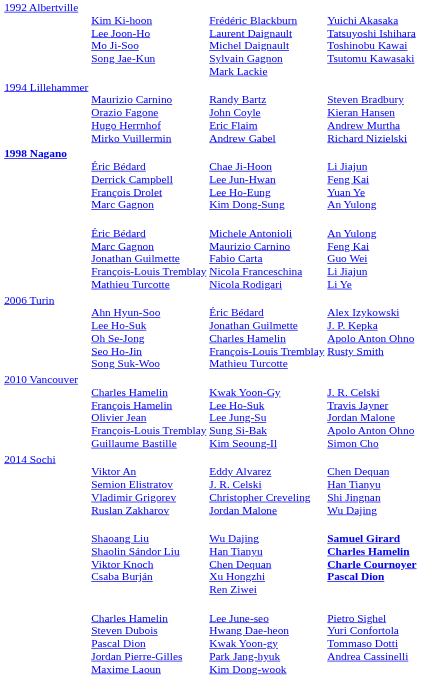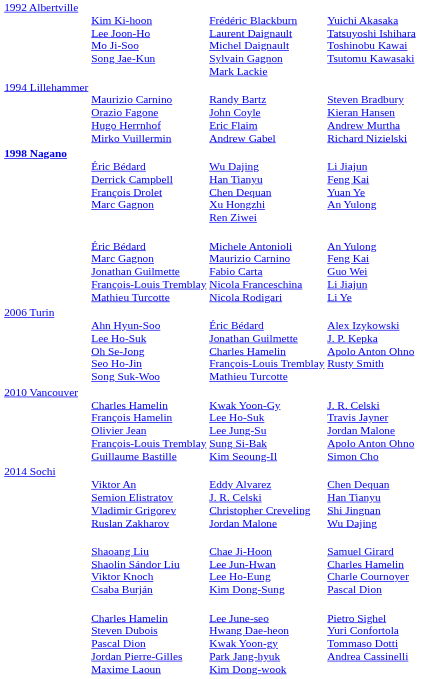 <table>
 <tr valign="top">
 <td><a href='#'>1992 Albertville</a><br></td>
 <td valign=top><br><a href='#'>Kim Ki-hoon</a><br><a href='#'>Lee Joon-Ho</a><br><a href='#'>Mo Ji-Soo</a><br><a href='#'>Song Jae-Kun</a></td>
 <td><br><a href='#'>Frédéric Blackburn</a><br><a href='#'>Laurent Daignault</a><br><a href='#'>Michel Daignault</a><br><a href='#'>Sylvain Gagnon</a><br><a href='#'>Mark Lackie</a></td>
 <td valign=top><br><a href='#'>Yuichi Akasaka</a><br><a href='#'>Tatsuyoshi Ishihara</a><br><a href='#'>Toshinobu Kawai</a><br><a href='#'>Tsutomu Kawasaki</a></td>
 </tr>
 <tr valign="top">
 <td><a href='#'>1994 Lillehammer</a><br></td>
 <td><br><a href='#'>Maurizio Carnino</a><br><a href='#'>Orazio Fagone</a><br><a href='#'>Hugo Herrnhof</a><br><a href='#'>Mirko Vuillermin</a></td>
 <td><br><a href='#'>Randy Bartz</a><br><a href='#'>John Coyle</a><br><a href='#'>Eric Flaim</a><br><a href='#'>Andrew Gabel</a></td>
 <td><br><a href='#'>Steven Bradbury</a><br><a href='#'>Kieran Hansen</a><br><a href='#'>Andrew Murtha</a><br><a href='#'>Richard Nizielski</a></td>
 </tr>
 <tr valign="top">
 <td><strong><a href='#'>1998 Nagano</a><br></strong></td>
 <td><br><a href='#'>Éric Bédard</a><br><a href='#'>Derrick Campbell</a><br><a href='#'>François Drolet</a><br><a href='#'>Marc Gagnon</a></td>
-<td><br><a href='#'>Chae Ji-Hoon</a><br><a href='#'>Lee Jun-Hwan</a><br><a href='#'>Lee Ho-Eung</a><br><a href='#'>Kim Dong-Sung</a></td>
+<td><br><a href='#'>Wu Dajing</a><br><a href='#'>Han Tianyu</a><br><a href='#'>Chen Dequan</a><br><a href='#'>Xu Hongzhi</a><br><a href='#'>Ren Ziwei</a></td>
 <td><br><a href='#'>Li Jiajun</a><br><a href='#'>Feng Kai</a><br><a href='#'>Yuan Ye</a><br><a href='#'>An Yulong</a></td>
 </tr>
 <tr valign="top">
 <td><br></td>
 <td><br><a href='#'>Éric Bédard</a><br><a href='#'>Marc Gagnon</a><br><a href='#'>Jonathan Guilmette</a><br><a href='#'>François-Louis Tremblay</a><br><a href='#'>Mathieu Turcotte</a></td>
 <td><br><a href='#'>Michele Antonioli</a><br><a href='#'>Maurizio Carnino</a><br><a href='#'>Fabio Carta</a><br><a href='#'>Nicola Franceschina</a><br><a href='#'>Nicola Rodigari</a></td>
 <td><br><a href='#'>An Yulong</a><br><a href='#'>Feng Kai</a><br><a href='#'>Guo Wei</a><br><a href='#'>Li Jiajun</a><br><a href='#'>Li Ye</a></td>
 </tr>
 <tr valign="top">
 <td><a href='#'>2006 Turin</a><br></td>
 <td><br><a href='#'>Ahn Hyun-Soo</a><br><a href='#'>Lee Ho-Suk</a><br><a href='#'>Oh Se-Jong</a><br><a href='#'>Seo Ho-Jin</a><br><a href='#'>Song Suk-Woo</a></td>
 <td><br><a href='#'>Éric Bédard</a><br><a href='#'>Jonathan Guilmette</a><br><a href='#'>Charles Hamelin</a><br><a href='#'>François-Louis Tremblay</a><br><a href='#'>Mathieu Turcotte</a></td>
 <td valign=top><br><a href='#'>Alex Izykowski</a><br><a href='#'>J. P. Kepka</a><br><a href='#'>Apolo Anton Ohno</a><br><a href='#'>Rusty Smith</a></td>
 </tr>
 <tr valign="top">
 <td><a href='#'>2010 Vancouver</a><br></td>
 <td><br><a href='#'>Charles Hamelin</a><br><a href='#'>François Hamelin</a><br><a href='#'>Olivier Jean</a><br><a href='#'>François-Louis Tremblay</a><br><a href='#'>Guillaume Bastille</a></td>
 <td><br><a href='#'>Kwak Yoon-Gy</a><br><a href='#'>Lee Ho-Suk</a><br><a href='#'>Lee Jung-Su</a><br><a href='#'>Sung Si-Bak</a><br><a href='#'>Kim Seoung-Il</a></td>
 <td><br><a href='#'>J. R. Celski</a><br><a href='#'>Travis Jayner</a><br><a href='#'>Jordan Malone</a><br><a href='#'>Apolo Anton Ohno</a><br><a href='#'>Simon Cho</a></td>
 </tr>
 <tr valign="top">
 <td><a href='#'>2014 Sochi</a><br></td>
 <td><br><a href='#'>Viktor An</a><br><a href='#'>Semion Elistratov</a><br><a href='#'>Vladimir Grigorev</a><br><a href='#'>Ruslan Zakharov</a></td>
 <td><br><a href='#'>Eddy Alvarez</a><br><a href='#'>J. R. Celski</a><br><a href='#'>Christopher Creveling</a><br><a href='#'>Jordan Malone</a></td>
 <td><br><a href='#'>Chen Dequan</a><br><a href='#'>Han Tianyu</a><br><a href='#'>Shi Jingnan</a><br><a href='#'>Wu Dajing</a></td>
 </tr>
 <tr valign="top">
 <td><br></td>
 <td><br><a href='#'>Shaoang Liu</a><br><a href='#'>Shaolin Sándor Liu</a><br><a href='#'>Viktor Knoch</a><br><a href='#'>Csaba Burján</a></td>
-<td><br><a href='#'>Wu Dajing</a><br><a href='#'>Han Tianyu</a><br><a href='#'>Chen Dequan</a><br><a href='#'>Xu Hongzhi</a><br><a href='#'>Ren Ziwei</a></td>
-<td><strong><br><a href='#'>Samuel Girard</a><br><a href='#'>Charles Hamelin</a><br><a href='#'>Charle Cournoyer</a><br><a href='#'>Pascal Dion</a></strong></td>
+<td><br><a href='#'>Chae Ji-Hoon</a><br><a href='#'>Lee Jun-Hwan</a><br><a href='#'>Lee Ho-Eung</a><br><a href='#'>Kim Dong-Sung</a></td>
+<td><br><a href='#'>Samuel Girard</a><br><a href='#'>Charles Hamelin</a><br><a href='#'>Charle Cournoyer</a><br><a href='#'>Pascal Dion</a></td>
 </tr>
 <tr valign="top">
 <td><br></td>
 <td><br><a href='#'>Charles Hamelin</a><br><a href='#'>Steven Dubois</a><br><a href='#'>Pascal Dion</a><br><a href='#'>Jordan Pierre-Gilles</a><br><a href='#'>Maxime Laoun</a></td>
 <td><br><a href='#'>Lee June-seo</a><br><a href='#'>Hwang Dae-heon</a><br><a href='#'>Kwak Yoon-gy</a><br><a href='#'>Park Jang-hyuk</a><br><a href='#'>Kim Dong-wook</a></td>
 <td><br><a href='#'>Pietro Sighel</a><br><a href='#'>Yuri Confortola</a><br><a href='#'>Tommaso Dotti</a><br><a href='#'>Andrea Cassinelli</a></td>
 </tr>
 <tr>
 </tr>
 </table>
